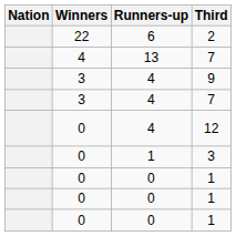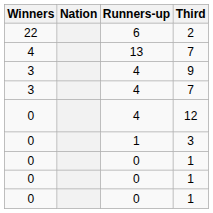 <table class="wikitable plainrowheaders sortable">
 <tr>
+<th scope="col">Winners</th>
 <th scope="col">Nation</th>
-<th scope="col">Winners</th>
 <th scope="col">Runners-up</th>
 <th scope="col">Third</th>
 </tr>
 <tr>
+<td align=center>22</td>
 <th scope="row"><br></th>
-<td align=center>22</td>
 <td align=center>6</td>
 <td align=center>2</td>
 </tr>
 <tr>
+<td align=center>4</td>
 <th scope="row"></th>
-<td align=center>4</td>
 <td align=center>13</td>
 <td align=center>7</td>
 </tr>
 <tr>
+<td align=center>3</td>
 <th scope="row"></th>
-<td align=center>3</td>
 <td align=center>4</td>
 <td align=center>9</td>
 </tr>
 <tr>
+<td align=center>3</td>
 <th scope="row"></th>
-<td align=center>3</td>
 <td align=center>4</td>
 <td align=center>7</td>
 </tr>
 <tr>
+<td align=center>0</td>
 <th scope="row"><br><br></th>
-<td align=center>0</td>
 <td align=center>4</td>
 <td align=center>12</td>
 </tr>
 <tr>
+<td align=center>0</td>
 <th scope="row"></th>
-<td align=center>0</td>
 <td align=center>1</td>
 <td align=center>3</td>
 </tr>
 <tr>
+<td align=center>0</td>
 <th scope="row"></th>
-<td align=center>0</td>
 <td align=center>0</td>
 <td align=center>1</td>
 </tr>
 <tr>
+<td align=center>0</td>
 <th scope="row"></th>
-<td align=center>0</td>
 <td align=center>0</td>
 <td align=center>1</td>
 </tr>
 <tr>
+<td align=center>0</td>
 <th scope="row"></th>
-<td align=center>0</td>
 <td align=center>0</td>
 <td align=center>1</td>
 </tr>
 </table>
